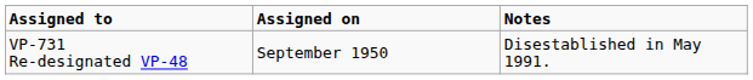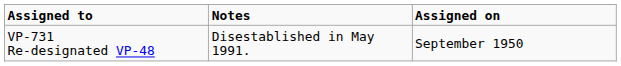 <table class="wikitable" style="width: 70%;">
 <tr>
 <td style="width: 200px;"><strong>Assigned to</strong></td>
+<td><strong>Notes</strong></td>
 <td style="width: 200px;"><strong>Assigned on</strong></td>
-<td><strong>Notes</strong></td>
 </tr>
 <tr>
 <td>VP-731<br>Re-designated <a href='#'>VP-48</a></td>
+<td>Disestablished in May 1991.</td>
 <td>September 1950</td>
-<td>Disestablished in May 1991.</td>
 </tr>
 </table>
